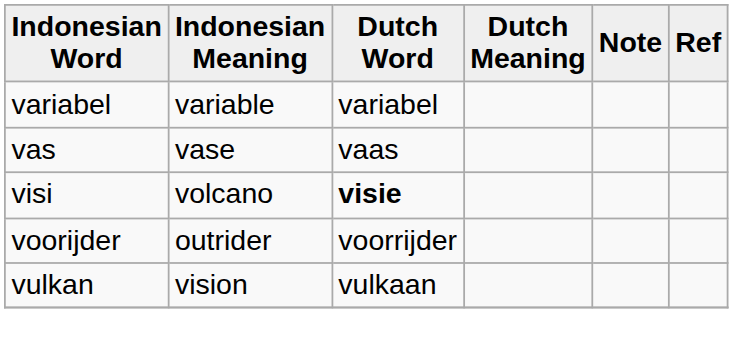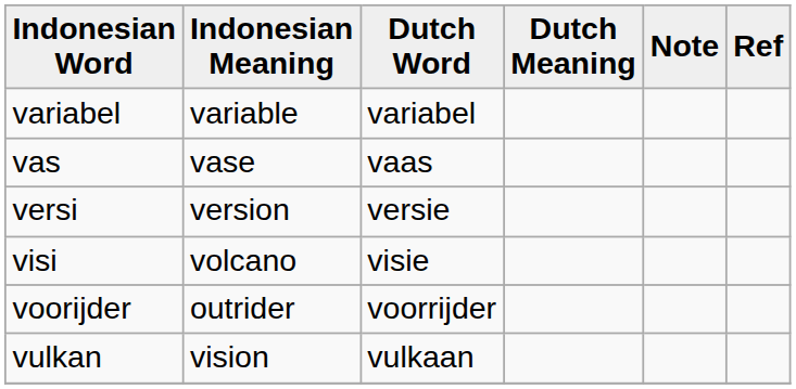 <table class="wikitable">
 <tr>
 <th style="background:#efefef;">Indonesian <br>Word</th>
 <th style="background:#efefef;">Indonesian <br>Meaning</th>
 <th style="background:#efefef;">Dutch <br>Word</th>
 <th style="background:#efefef;">Dutch <br>Meaning</th>
 <th style="background:#efefef;">Note</th>
 <th style="background:#efefef;">Ref</th>
 </tr>
 <tr>
 <td>variabel</td>
 <td>variable</td>
 <td>variabel</td>
 <td></td>
 <td></td>
 <td></td>
 </tr>
 <tr>
 <td>vas</td>
 <td>vase</td>
 <td>vaas</td>
 <td></td>
 <td></td>
 <td></td>
 </tr>
 <tr>
+<td>versi</td>
+<td>version</td>
+<td>versie</td>
+<td></td>
+<td></td>
+<td></td>
+</tr>
+<tr>
 <td>visi</td>
 <td>volcano</td>
-<td><strong>visie</strong></td>
+<td>visie</td>
 <td></td>
 <td></td>
 <td></td>
 </tr>
 <tr>
 <td>voorijder</td>
 <td>outrider</td>
 <td>voorrijder</td>
 <td></td>
 <td></td>
 <td></td>
 </tr>
 <tr>
 <td>vulkan</td>
 <td>vision</td>
 <td>vulkaan</td>
 <td></td>
 <td></td>
 <td></td>
 </tr>
 <tr>
 </tr>
 </table>
